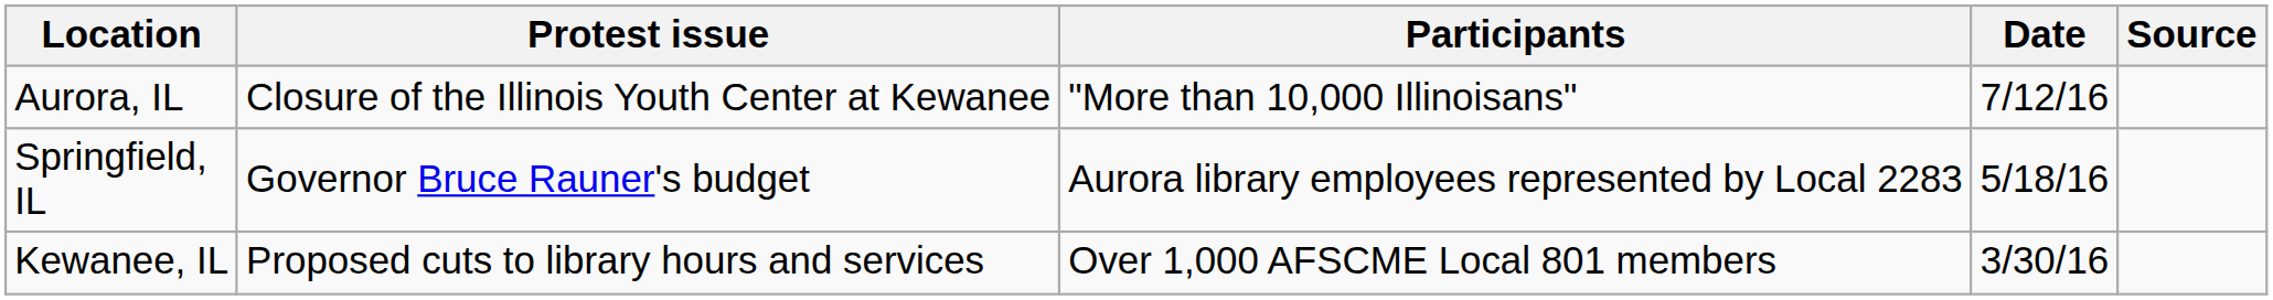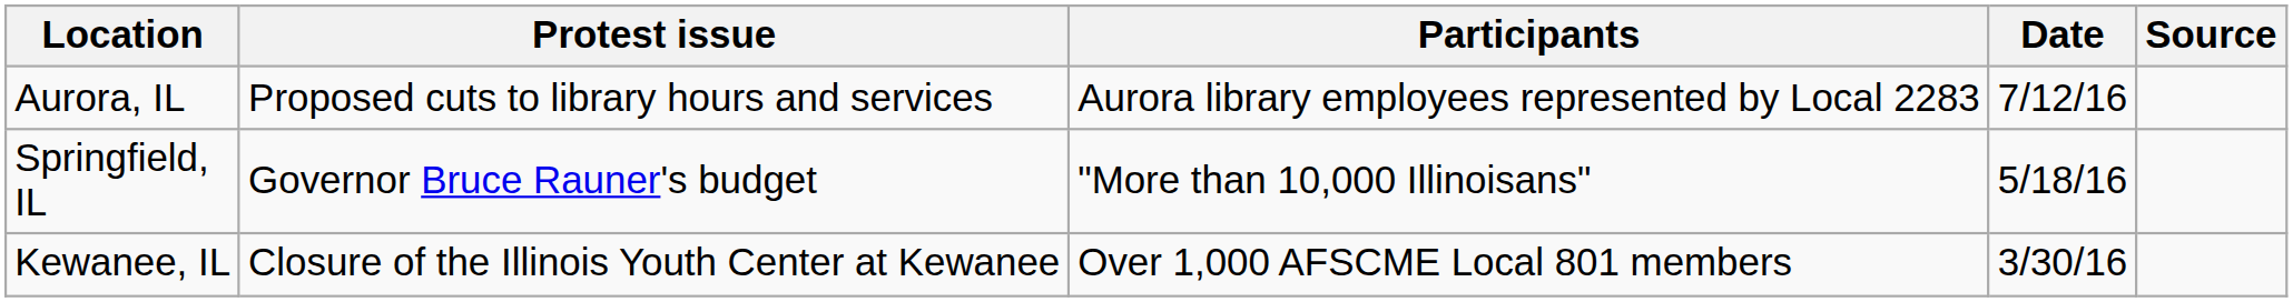 <table class="wikitable">
 <tr>
 <th>Location</th>
 <th>Protest issue</th>
 <th>Participants</th>
 <th>Date</th>
 <th>Source</th>
 </tr>
 <tr>
 <td>Aurora, IL</td>
-<td>Closure of the Illinois Youth Center at Kewanee</td>
-<td>"More than 10,000 Illinoisans"</td>
+<td>Proposed cuts to library hours and services</td>
+<td>Aurora library employees represented by Local 2283</td>
 <td>7/12/16</td>
 <td></td>
 </tr>
 <tr>
 <td>Springfield,<br>IL</td>
 <td>Governor <a href='#'>Bruce Rauner</a>'s budget</td>
-<td>Aurora library employees represented by Local 2283</td>
+<td>"More than 10,000 Illinoisans"</td>
 <td>5/18/16</td>
 <td></td>
 </tr>
 <tr>
 <td>Kewanee, IL</td>
-<td>Proposed cuts to library hours and services</td>
+<td>Closure of the Illinois Youth Center at Kewanee</td>
 <td>Over 1,000 AFSCME Local 801 members</td>
 <td>3/30/16</td>
 <td></td>
 </tr>
 </table>
